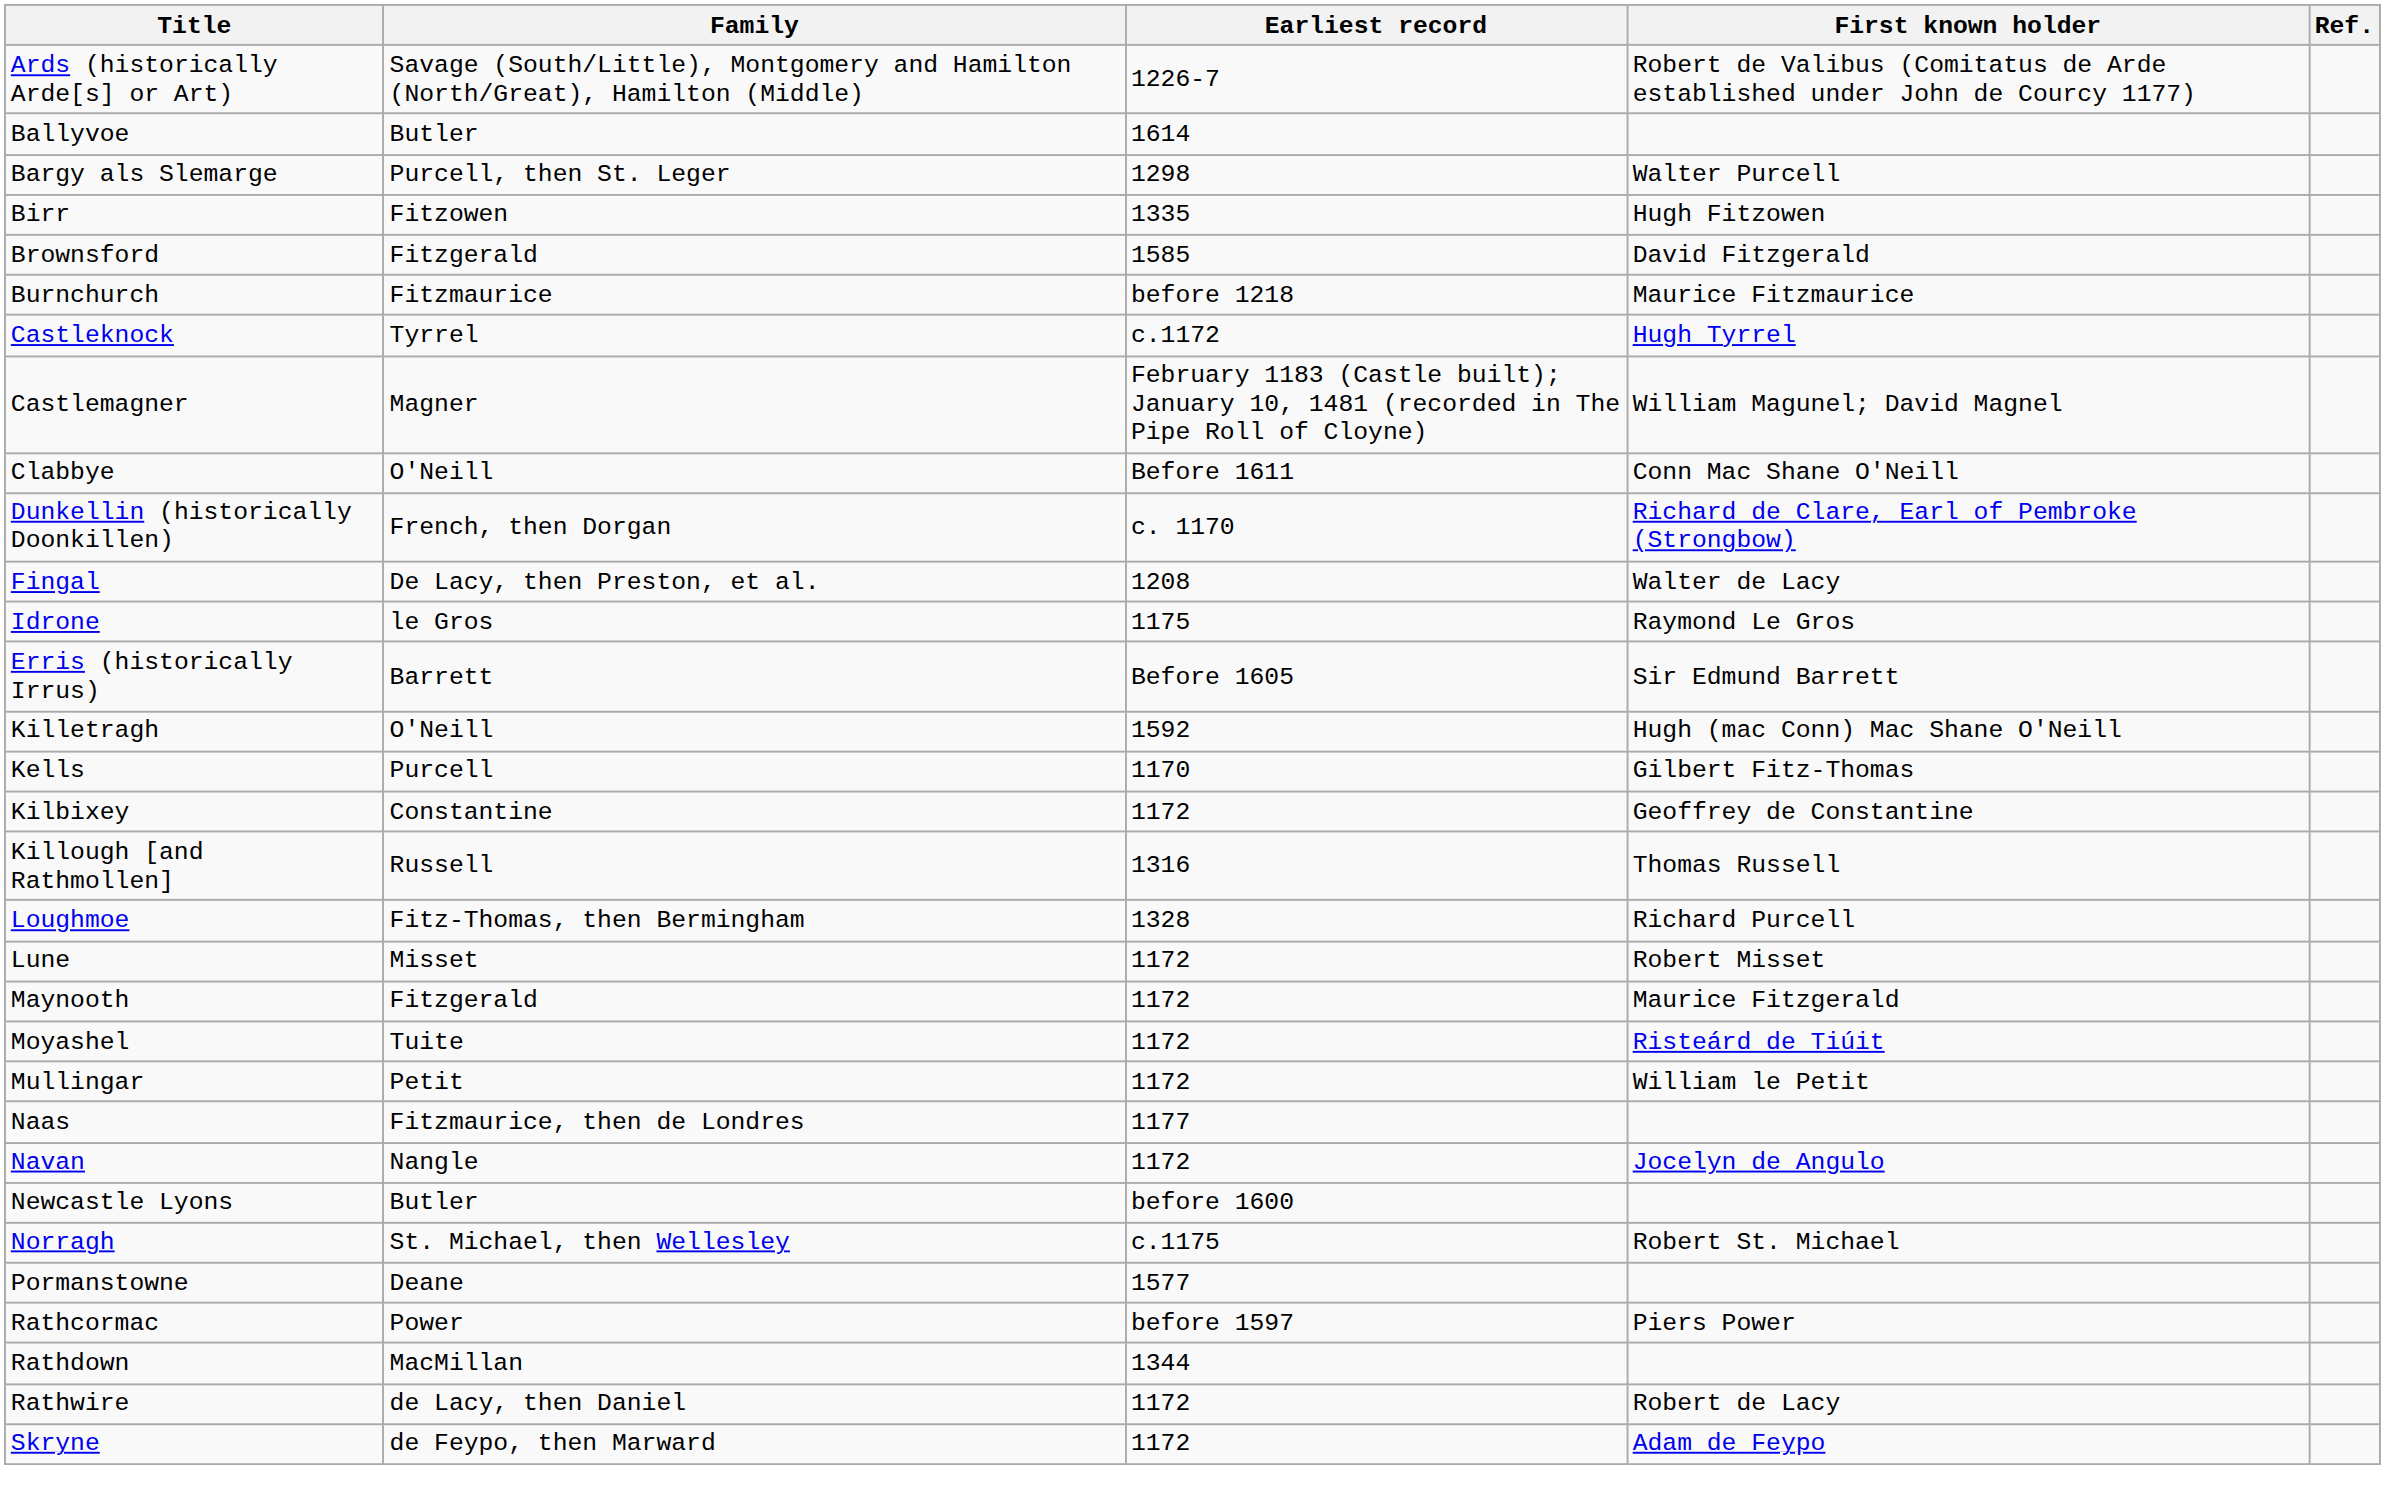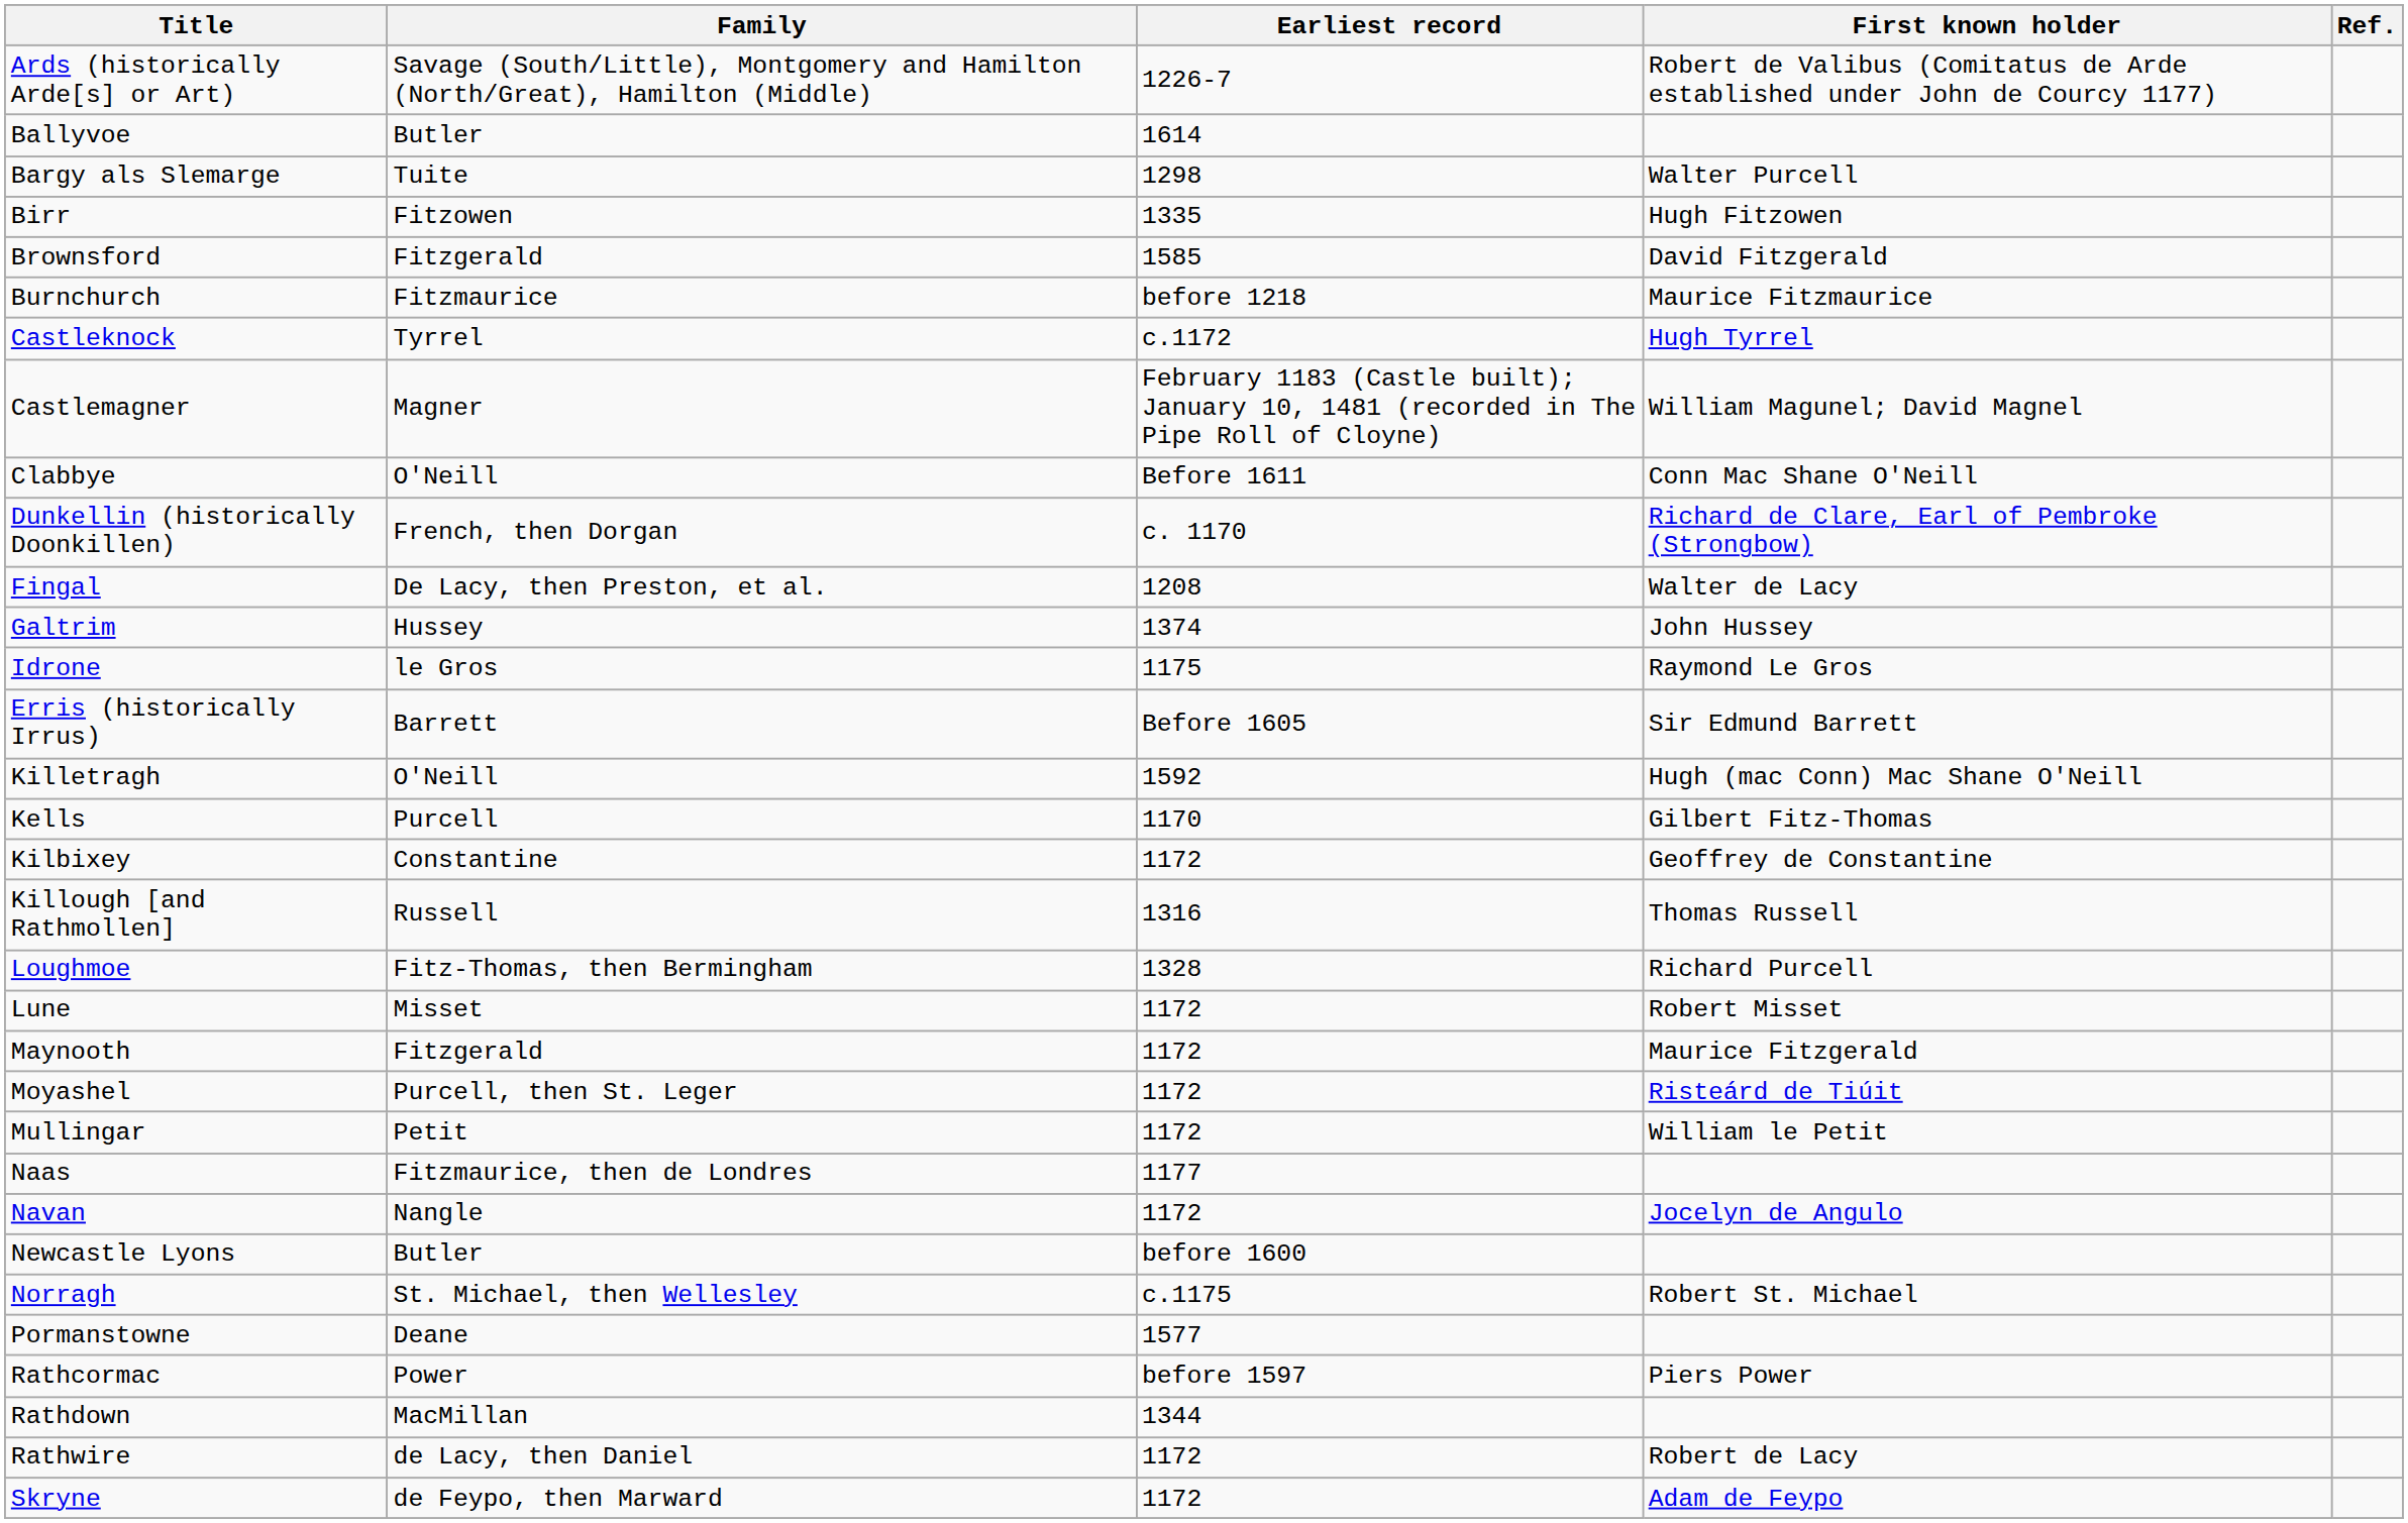 <table class="wikitable">
 <tr>
 <th>Title</th>
 <th>Family</th>
 <th>Earliest record</th>
 <th>First known holder</th>
 <th>Ref.</th>
 </tr>
 <tr>
 <td><a href='#'>Ards</a> (historically Arde[s] or Art)</td>
 <td>Savage (South/Little), Montgomery and Hamilton (North/Great), Hamilton (Middle)</td>
 <td>1226-7</td>
 <td>Robert de Valibus (Comitatus de Arde established under John de Courcy 1177)</td>
 <td></td>
 </tr>
 <tr>
 <td>Ballyvoe</td>
 <td>Butler</td>
 <td>1614</td>
 <td></td>
 <td></td>
 </tr>
 <tr>
 <td>Bargy als Slemarge</td>
-<td>Purcell, then St. Leger</td>
+<td>Tuite</td>
 <td>1298</td>
 <td>Walter Purcell</td>
 <td></td>
 </tr>
 <tr>
 <td>Birr</td>
 <td>Fitzowen</td>
 <td>1335</td>
 <td>Hugh Fitzowen</td>
 <td></td>
 </tr>
 <tr>
 <td>Brownsford</td>
 <td>Fitzgerald</td>
 <td>1585</td>
 <td>David Fitzgerald</td>
 <td></td>
 </tr>
 <tr>
 <td>Burnchurch</td>
 <td>Fitzmaurice</td>
 <td>before 1218</td>
 <td>Maurice Fitzmaurice</td>
 <td></td>
 </tr>
 <tr>
 <td><a href='#'>Castleknock</a></td>
 <td>Tyrrel</td>
 <td>c.1172</td>
 <td><a href='#'>Hugh Tyrrel</a></td>
 <td></td>
 </tr>
 <tr>
 <td>Castlemagner</td>
 <td>Magner</td>
 <td>February 1183 (Castle built);<br>January 10, 1481 (recorded in The Pipe Roll of Cloyne)</td>
 <td>William Magunel; David Magnel</td>
 </tr>
 <tr>
 <td>Clabbye</td>
 <td>O'Neill</td>
 <td>Before 1611</td>
 <td>Conn Mac Shane O'Neill</td>
 <td></td>
 </tr>
 <tr>
 <td><a href='#'>Dunkellin</a> (historically Doonkillen)</td>
 <td>French, then Dorgan</td>
 <td>c. 1170</td>
 <td><a href='#'>Richard de Clare, Earl of Pembroke (Strongbow)</a></td>
 <td></td>
 </tr>
 <tr>
 <td><a href='#'>Fingal</a></td>
 <td>De Lacy, then Preston, et al.</td>
 <td>1208</td>
 <td>Walter de Lacy</td>
+<td></td>
+</tr>
+<tr>
+<td><a href='#'>Galtrim</a></td>
+<td>Hussey</td>
+<td>1374</td>
+<td>John Hussey</td>
 <td></td>
 </tr>
 <tr>
 <td><a href='#'>Idrone</a></td>
 <td>le Gros</td>
 <td>1175</td>
 <td>Raymond Le Gros</td>
 <td></td>
 </tr>
 <tr>
 <td><a href='#'>Erris</a> (historically Irrus)</td>
 <td>Barrett</td>
 <td>Before 1605</td>
 <td>Sir Edmund Barrett</td>
 <td></td>
 </tr>
 <tr>
 <td>Killetragh</td>
 <td>O'Neill</td>
 <td>1592</td>
 <td>Hugh (mac Conn) Mac Shane O'Neill</td>
 <td></td>
 </tr>
 <tr>
 <td>Kells</td>
 <td>Purcell</td>
 <td>1170</td>
 <td>Gilbert Fitz-Thomas</td>
 <td></td>
 </tr>
 <tr>
 <td>Kilbixey</td>
 <td>Constantine</td>
 <td>1172</td>
 <td>Geoffrey de Constantine</td>
 <td></td>
 </tr>
 <tr>
 <td>Killough [and Rathmollen]</td>
 <td>Russell</td>
 <td>1316</td>
 <td>Thomas Russell</td>
 <td></td>
 </tr>
 <tr>
 <td><a href='#'>Loughmoe</a></td>
 <td>Fitz-Thomas, then Bermingham</td>
 <td>1328</td>
 <td>Richard Purcell</td>
 <td></td>
 </tr>
 <tr>
 <td>Lune</td>
 <td>Misset</td>
 <td>1172</td>
 <td>Robert Misset</td>
 <td></td>
 </tr>
 <tr>
 <td>Maynooth</td>
 <td>Fitzgerald</td>
 <td>1172</td>
 <td>Maurice Fitzgerald</td>
 <td></td>
 </tr>
 <tr>
 <td>Moyashel</td>
-<td>Tuite</td>
+<td>Purcell, then St. Leger</td>
 <td>1172</td>
 <td><a href='#'>Risteárd de Tiúit</a></td>
 <td></td>
 </tr>
 <tr>
 <td>Mullingar</td>
 <td>Petit</td>
 <td>1172</td>
 <td>William le Petit</td>
 <td></td>
 </tr>
 <tr>
 <td>Naas</td>
 <td>Fitzmaurice, then de Londres</td>
 <td>1177</td>
 <td></td>
 <td></td>
 </tr>
 <tr>
 <td><a href='#'>Navan</a></td>
 <td>Nangle</td>
 <td>1172</td>
 <td><a href='#'>Jocelyn de Angulo</a></td>
 <td></td>
 </tr>
 <tr>
 <td>Newcastle Lyons</td>
 <td>Butler</td>
 <td>before 1600</td>
 <td></td>
 <td></td>
 </tr>
 <tr>
 <td><a href='#'>Norragh</a></td>
 <td>St. Michael, then  <a href='#'>Wellesley</a></td>
 <td>c.1175</td>
 <td>Robert St. Michael</td>
 <td></td>
 </tr>
 <tr>
 <td>Pormanstowne</td>
 <td>Deane</td>
 <td>1577</td>
 <td></td>
 <td></td>
 </tr>
 <tr>
 <td>Rathcormac</td>
 <td>Power</td>
 <td>before 1597</td>
 <td>Piers Power</td>
 <td></td>
 </tr>
 <tr>
 <td>Rathdown</td>
 <td>MacMillan</td>
 <td>1344</td>
 <td></td>
 <td></td>
 </tr>
 <tr>
 <td>Rathwire</td>
 <td>de Lacy, then Daniel</td>
 <td>1172</td>
 <td>Robert de Lacy</td>
 <td></td>
 </tr>
 <tr>
 <td><a href='#'>Skryne</a></td>
 <td>de Feypo, then Marward</td>
 <td>1172</td>
 <td><a href='#'>Adam de Feypo</a></td>
 <td></td>
 </tr>
 </table>
